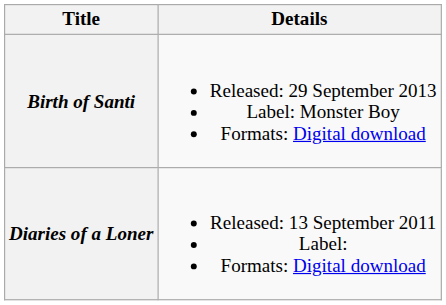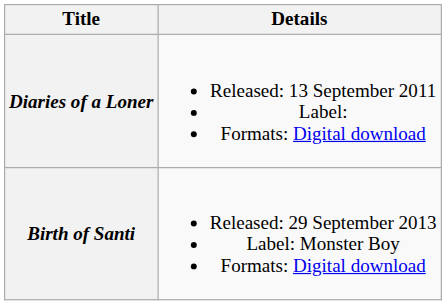 <table class="wikitable plainrowheaders" style="text-align:center;">
 <tr>
 <th scope="col" rowspan="1">Title</th>
 <th scope="col" rowspan="1">Details</th>
 </tr>
 <tr>
+<th scope="row"><em>Diaries of a Loner</em></th>
+<td><br><ul><li>Released: 13 September 2011</li><li>Label:</li><li>Formats: <a href='#'>Digital download</a></li></ul></td>
+</tr>
+<tr>
 <th scope="row"><em>Birth of Santi</em></th>
 <td><br><ul><li>Released: 29 September 2013</li><li>Label: Monster Boy</li><li>Formats: <a href='#'>Digital download</a></li></ul></td>
 </tr>
-<tr>
-<th scope="row"><em>Diaries of a Loner</em></th>
-<td><br><ul><li>Released: 13 September 2011</li><li>Label:</li><li>Formats: <a href='#'>Digital download</a></li></ul></td>
-</tr>
 </table>
